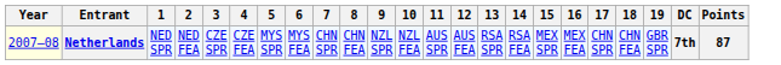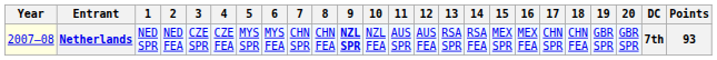 <table class="wikitable" style="text-align:center; font-size:90%">
 <tr>
 <th>Year</th>
 <th>Entrant</th>
 <th>1</th>
 <th>2</th>
 <th>3</th>
 <th>4</th>
 <th>5</th>
 <th>6</th>
 <th>7</th>
 <th>8</th>
 <th>9</th>
 <th>10</th>
 <th>11</th>
 <th>12</th>
 <th>13</th>
 <th>14</th>
 <th>15</th>
 <th>16</th>
 <th>17</th>
 <th>18</th>
 <th>19</th>
+<th>20</th>
 <th>DC</th>
 <th>Points</th>
 </tr>
 <tr>
 <td style="background: lightyellow;"><a href='#'>2007–08</a></td>
 <th><a href='#'>Netherlands</a></th>
 <td style="background:#F1F8FF;"><a href='#'>NED<br>SPR</a><br></td>
 <td style="background:#F1F8FF;"><a href='#'>NED<br>FEA</a><br></td>
 <td style="background:#F1F8FF;"><a href='#'>CZE<br>SPR</a><br></td>
 <td style="background:#F1F8FF;"><a href='#'>CZE<br>FEA</a><br></td>
 <td style="background:#F1F8FF;"><a href='#'>MYS<br>SPR</a><br></td>
 <td style="background:#F1F8FF;"><a href='#'>MYS<br>FEA</a><br></td>
 <td style="background:#F1F8FF;"><a href='#'>CHN<br>SPR</a><br></td>
 <td style="background:#F1F8FF;"><a href='#'>CHN<br>FEA</a><br></td>
-<td style="background:#F1F8FF;"><a href='#'>NZL<br>SPR</a><br></td>
+<td style="background:#F1F8FF;"><strong><a href='#'>NZL<br>SPR</a><br></strong></td>
 <td style="background:#F1F8FF;"><a href='#'>NZL<br>FEA</a><br></td>
 <td style="background:#F1F8FF;"><a href='#'>AUS<br>SPR</a><br></td>
 <td style="background:#F1F8FF;"><a href='#'>AUS<br>FEA</a><br></td>
 <td style="background:#F1F8FF;"><a href='#'>RSA<br>SPR</a><br></td>
 <td style="background:#F1F8FF;"><a href='#'>RSA<br>FEA</a><br></td>
 <td style="background:#F1F8FF;"><a href='#'>MEX<br>SPR</a><br></td>
 <td style="background:#F1F8FF;"><a href='#'>MEX<br>FEA</a><br></td>
 <td style="background:#F1F8FF;"><a href='#'>CHN<br>SPR</a><br></td>
 <td style="background:#F1F8FF;"><a href='#'>CHN<br>FEA</a><br></td>
 <td style="background:#F1F8FF;"><a href='#'>GBR<br>SPR</a><br></td>
+<td style="background:#F1F8FF;"><a href='#'>GBR<br>SPR</a><br></td>
 <th>7th</th>
-<th>87</th>
+<th>93</th>
 </tr>
 </table>
